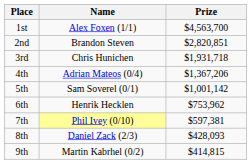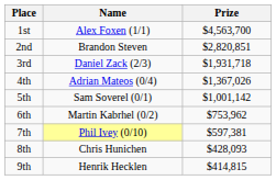 <table class="wikitable">
 <tr>
 <th width="50">Place</th>
 <th width="200">Name</th>
 <th width="125">Prize</th>
 </tr>
 <tr>
 <td align = "center">1st</td>
 <td align = "center"> <a href='#'>Alex Foxen</a> (1/1)</td>
 <td align = "center">$4,563,700</td>
 </tr>
 <tr>
 <td align = "center">2nd</td>
 <td align = "center"> Brandon Steven</td>
 <td align = "center">$2,820,851</td>
 </tr>
 <tr>
 <td align = "center">3rd</td>
-<td align = "center"> Chris Hunichen</td>
+<td align = "center"> <a href='#'>Daniel Zack</a> (2/3)</td>
 <td align = "center">$1,931,718</td>
 </tr>
 <tr>
 <td align = "center">4th</td>
 <td align = "center"> <a href='#'>Adrian Mateos</a> (0/4)</td>
-<td align = "center">$1,367,206</td>
+<td align = "center">$1,367,026</td>
 </tr>
 <tr>
 <td align = "center">5th</td>
 <td align = "center"> Sam Soverel (0/1)</td>
 <td align = "center">$1,001,142</td>
 </tr>
 <tr>
 <td align = "center">6th</td>
-<td align = "center"> Henrik Hecklen</td>
+<td align = "center"> Martin Kabrhel (0/2)</td>
 <td align = "center">$753,962</td>
 </tr>
 <tr>
 <td align = "center">7th</td>
 <td align = "center" style="background-color:#FFFF99; width:6em;"> <a href='#'>Phil Ivey</a> (0/10)</td>
 <td align = "center">$597,381</td>
 </tr>
 <tr>
 <td align = "center">8th</td>
-<td align = "center"> <a href='#'>Daniel Zack</a> (2/3)</td>
+<td align = "center"> Chris Hunichen</td>
 <td align = "center">$428,093</td>
 </tr>
 <tr>
 <td align = "center">9th</td>
-<td align = "center"> Martin Kabrhel (0/2)</td>
+<td align = "center"> Henrik Hecklen</td>
 <td align = "center">$414,815</td>
 </tr>
 </table>
